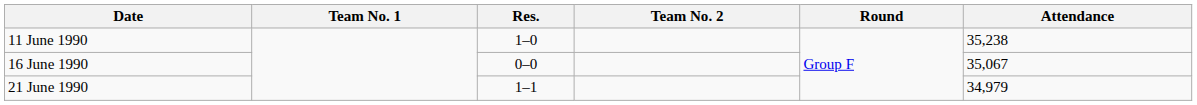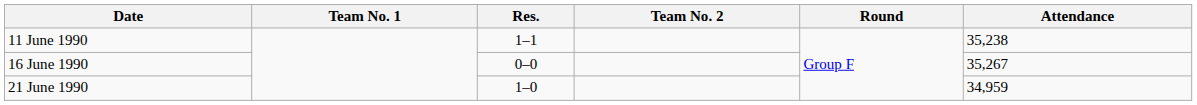 <table class="wikitable" style="text-align: left;" width="100%">
 <tr>
 <th>Date</th>
 <th>Team No. 1</th>
 <th>Res.</th>
 <th>Team No. 2</th>
 <th>Round</th>
 <th>Attendance</th>
 </tr>
 <tr>
 <td>11 June 1990</td>
 <td rowspan="3"></td>
-<td style="text-align:center;">1–0</td>
+<td style="text-align:center;">1–1</td>
 <td></td>
 <td rowspan="3"><a href='#'>Group F</a></td>
 <td>35,238</td>
 </tr>
 <tr>
 <td>16 June 1990</td>
 <td style="text-align:center;">0–0</td>
 <td></td>
-<td>35,067</td>
+<td>35,267</td>
 </tr>
 <tr>
 <td>21 June 1990</td>
-<td style="text-align:center;">1–1</td>
+<td style="text-align:center;">1–0</td>
 <td></td>
-<td>34,979</td>
+<td>34,959</td>
 </tr>
 </table>
